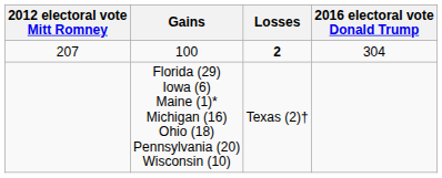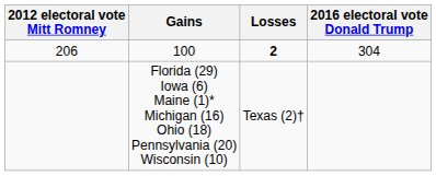 <table class="wikitable" style="text-align:center">
 <tr>
 <th>2012 electoral vote<br><a href='#'>Mitt Romney</a></th>
 <th>Gains</th>
 <th>Losses</th>
 <th>2016 electoral vote<br><a href='#'>Donald Trump</a></th>
 </tr>
 <tr>
-<td>207</td>
+<td>206</td>
 <td> 100</td>
 <td><strong> 2</strong></td>
 <td>304</td>
 </tr>
 <tr>
 <td></td>
 <td>Florida (29)<br>Iowa (6)<br> Maine (1)*<br>Michigan (16)<br>Ohio (18)<br>Pennsylvania (20)<br>Wisconsin (10)</td>
 <td>Texas (2)†</td>
 <td></td>
 </tr>
 </table>
